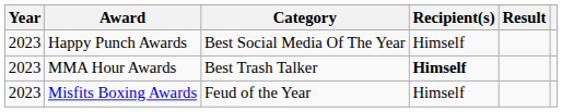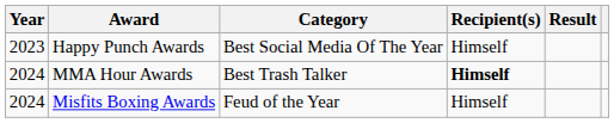 <table class="wikitable sortable plainrowheaders">
 <tr>
 <th>Year</th>
 <th>Award</th>
 <th>Category</th>
 <th>Recipient(s)</th>
 <th>Result</th>
 <th class="unsortable"></th>
 </tr>
 <tr>
 <td>2023</td>
 <td>Happy Punch Awards</td>
 <td>Best Social Media Of The Year</td>
 <td>Himself</td>
 <td></td>
 <td style="text-align: center;"></td>
 </tr>
 <tr>
-<td>2023</td>
+<td>2024</td>
 <td>MMA Hour Awards</td>
 <td>Best Trash Talker</td>
 <td><strong>Himself</strong></td>
 <td></td>
 </tr>
 <tr>
-<td>2023</td>
+<td>2024</td>
 <td><a href='#'>Misfits Boxing Awards</a></td>
 <td>Feud of the Year</td>
 <td>Himself </td>
 <td></td>
 <td style="text-align: center;"></td>
 </tr>
 </table>
